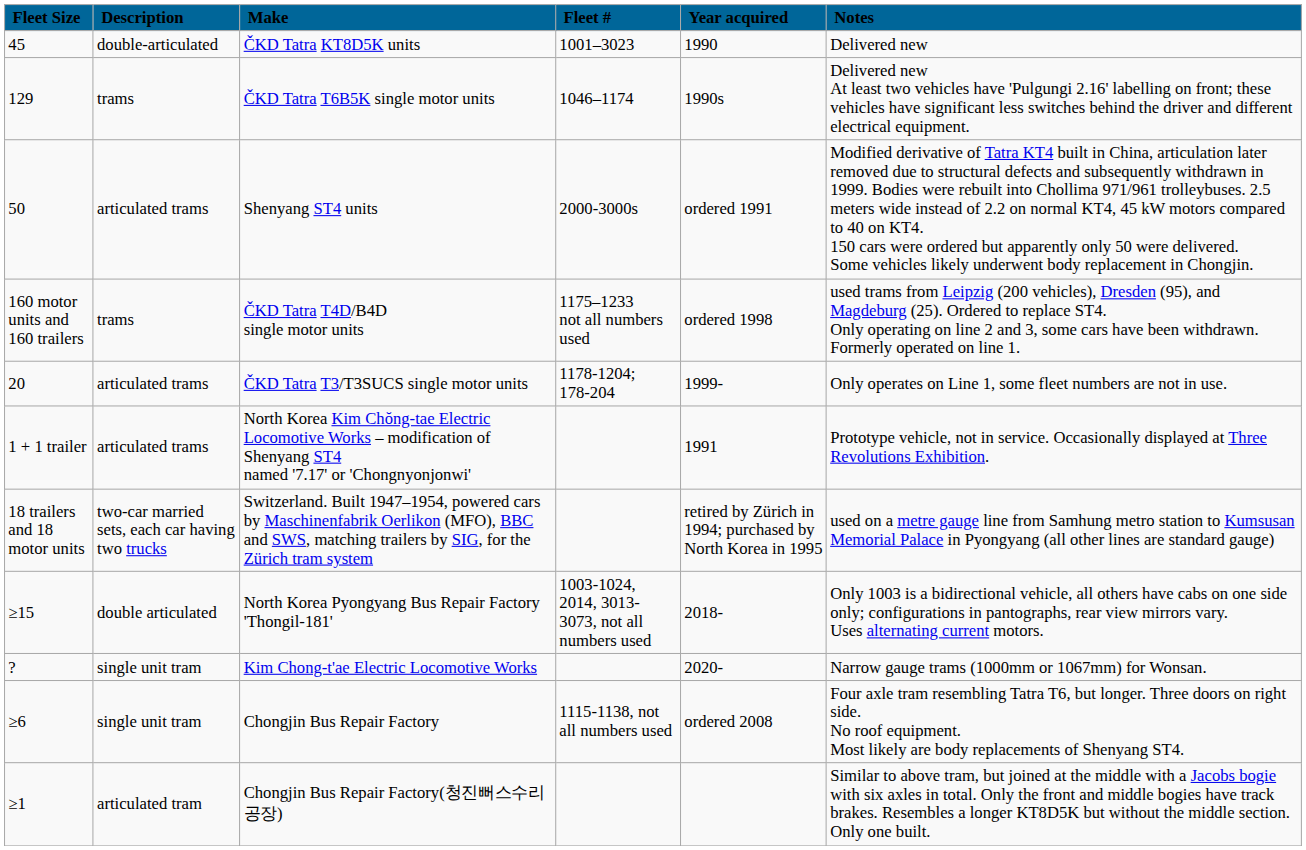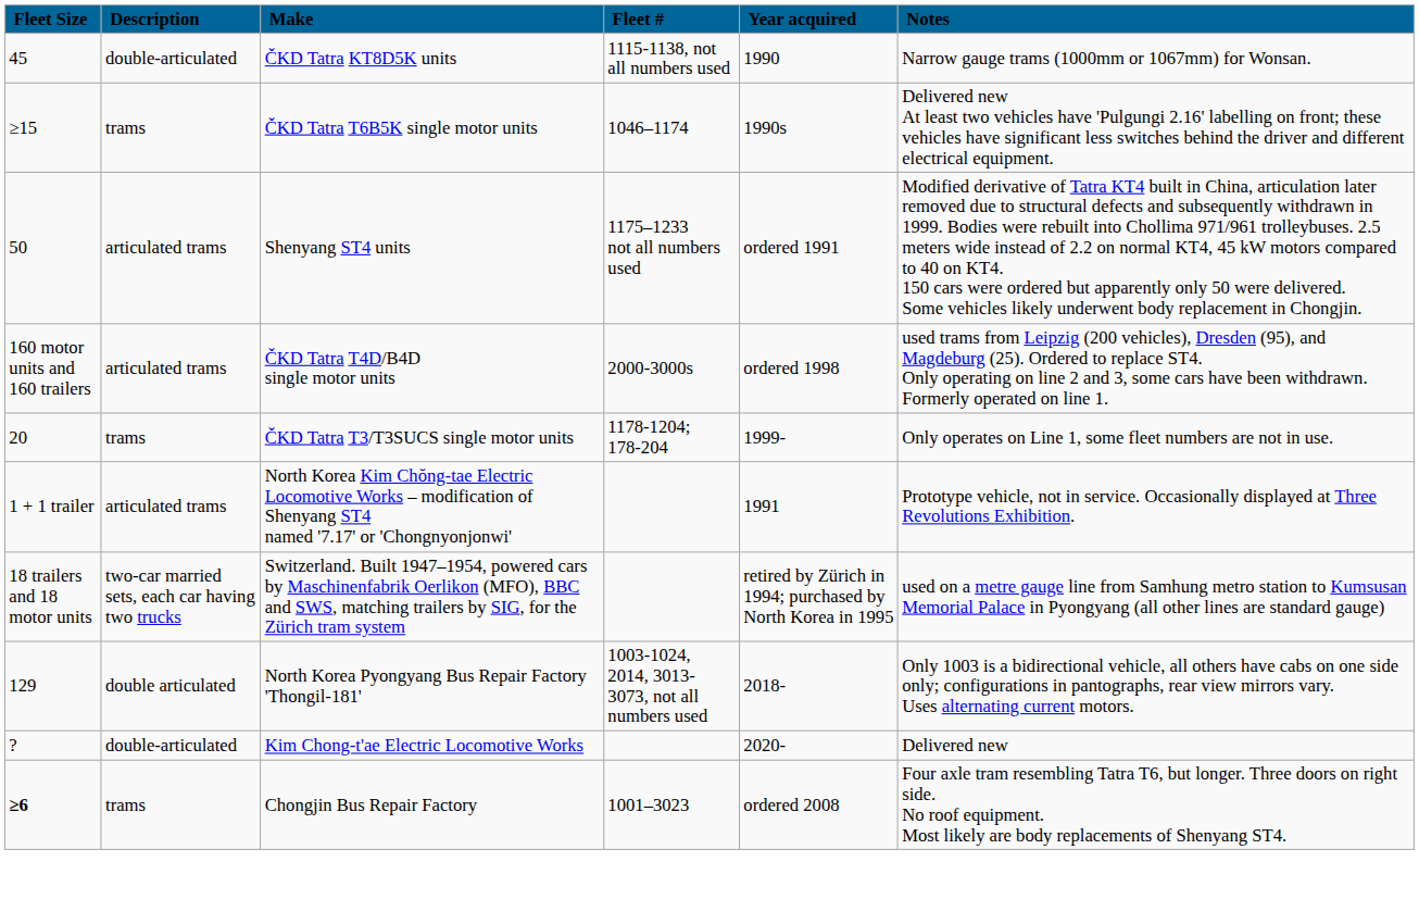 <table class="wikitable" style="border-collapse: collapse;">
 <tr ---- bgcolor=#006699>
 <td><strong><span> Fleet Size</span></strong></td>
 <td><strong><span> Description </span></strong></td>
 <td><strong><span> Make</span></strong></td>
 <td><strong><span> Fleet #</span></strong></td>
 <td><strong><span> Year acquired </span></strong></td>
 <td><strong><span> Notes </span></strong></td>
 </tr>
 <tr>
 <td>45</td>
 <td>double-articulated</td>
 <td> <a href='#'>ČKD Tatra</a> <a href='#'>KT8D5K</a> units</td>
-<td>1001–3023</td>
+<td>1115-1138, not all numbers used</td>
 <td>1990</td>
-<td>Delivered new</td>
+<td>Narrow gauge trams (1000mm or 1067mm) for Wonsan.</td>
 </tr>
 <tr>
-<td>129</td>
+<td>≥15</td>
 <td>trams</td>
 <td> <a href='#'>ČKD Tatra</a> <a href='#'>T6B5K</a> single motor units</td>
 <td>1046–1174</td>
 <td>1990s</td>
 <td>Delivered new<br>At least two vehicles have 'Pulgungi 2.16' labelling on front; these vehicles have significant less switches behind the driver and different electrical equipment.</td>
 </tr>
 <tr>
 <td>50</td>
 <td>articulated trams</td>
 <td> Shenyang <a href='#'>ST4</a> units</td>
-<td>2000-3000s</td>
+<td>1175–1233<br>not all numbers used</td>
 <td>ordered 1991</td>
 <td>Modified derivative of <a href='#'>Tatra KT4</a> built in China, articulation later removed due to structural defects and subsequently withdrawn in 1999. Bodies were rebuilt into Chollima 971/961 trolleybuses. 2.5 meters wide instead of 2.2 on normal KT4, 45 kW motors compared to 40 on KT4.<br>150 cars were ordered but apparently only 50 were delivered.<br>Some vehicles likely underwent body replacement in Chongjin.</td>
 </tr>
 <tr>
 <td>160 motor units and 160 trailers</td>
-<td>trams</td>
+<td>articulated trams</td>
 <td> <a href='#'>ČKD Tatra</a> <a href='#'>T4D</a>/B4D<br>single motor units</td>
-<td>1175–1233<br>not all numbers used</td>
+<td>2000-3000s</td>
 <td>ordered 1998</td>
 <td>used trams from <a href='#'>Leipzig</a> (200 vehicles), <a href='#'>Dresden</a> (95), and <a href='#'>Magdeburg</a> (25). Ordered to replace ST4.<br>Only operating on line 2 and 3, some cars have been withdrawn. Formerly operated on line 1.</td>
 </tr>
 <tr>
 <td>20</td>
-<td>articulated trams</td>
+<td>trams</td>
 <td> <a href='#'>ČKD Tatra</a> <a href='#'>T3</a>/T3SUCS single motor units</td>
 <td>1178-1204;<br>178-204</td>
 <td>1999-</td>
 <td>Only operates on Line 1, some fleet numbers are not in use.</td>
 </tr>
 <tr>
 <td>1 + 1 trailer</td>
 <td>articulated trams</td>
 <td> North Korea <a href='#'>Kim Chŏng-tae Electric Locomotive Works</a> – modification of Shenyang <a href='#'>ST4</a><br>named '7.17' or 'Chongnyonjonwi'</td>
 <td></td>
 <td>1991</td>
 <td>Prototype vehicle, not in service. Occasionally displayed at <a href='#'>Three Revolutions Exhibition</a>.</td>
 </tr>
 <tr>
 <td>18 trailers and 18 motor units</td>
 <td>two-car married sets, each car having two <a href='#'>trucks</a></td>
 <td> Switzerland.  Built 1947–1954, powered cars by <a href='#'>Maschinenfabrik Oerlikon</a> (MFO), <a href='#'>BBC</a> and <a href='#'>SWS</a>, matching trailers by <a href='#'>SIG</a>, for the <a href='#'>Zürich tram system</a></td>
 <td></td>
 <td>retired by Zürich in 1994; purchased by North Korea in 1995</td>
 <td>used on a <a href='#'>metre gauge</a> line from Samhung metro station to <a href='#'>Kumsusan Memorial Palace</a> in Pyongyang (all other lines are standard gauge)</td>
 </tr>
 <tr>
-<td>≥15</td>
+<td>129</td>
 <td>double articulated</td>
 <td> North Korea Pyongyang Bus Repair Factory 'Thongil-181' </td>
 <td>1003-1024, 2014, 3013- 3073, not all numbers used</td>
 <td>2018-</td>
 <td>Only 1003 is a bidirectional vehicle, all others have cabs on one side only; configurations in pantographs, rear view mirrors vary.<br>Uses <a href='#'>alternating current</a> motors.</td>
 </tr>
 <tr>
 <td>?</td>
-<td>single unit tram</td>
+<td>double-articulated</td>
 <td> <a href='#'>Kim Chong-t'ae Electric Locomotive Works</a></td>
 <td></td>
 <td>2020-</td>
-<td>Narrow gauge trams (1000mm or 1067mm) for Wonsan.</td>
+<td>Delivered new</td>
 </tr>
 <tr>
-<td>≥6</td>
-<td>single unit tram</td>
+<td><strong>≥6</strong></td>
+<td>trams</td>
 <td> Chongjin Bus Repair Factory</td>
-<td>1115-1138, not all numbers used</td>
+<td>1001–3023</td>
 <td>ordered 2008</td>
 <td>Four axle tram resembling Tatra T6, but longer. Three doors on right side.<br>No roof equipment.<br>Most likely are body replacements of Shenyang ST4.</td>
 </tr>
-<tr>
-<td>≥1</td>
-<td>articulated tram</td>
-<td> Chongjin Bus Repair Factory(청진뻐스수리공장)</td>
-<td></td>
-<td></td>
-<td>Similar to above tram, but joined at the middle with a <a href='#'>Jacobs bogie</a> with six axles in total. Only the front and middle bogies have track brakes. Resembles a longer KT8D5K but without the middle section.<br>Only one built.</td>
-</tr>
 </table>
